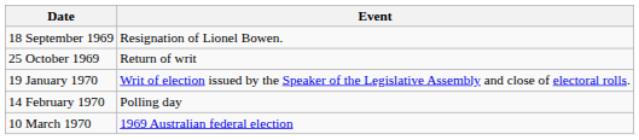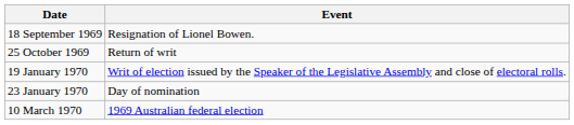 <table class="wikitable">
 <tr>
 <th>Date</th>
 <th>Event</th>
 </tr>
 <tr>
 <td>18 September 1969</td>
 <td>Resignation of Lionel Bowen.</td>
 </tr>
 <tr>
 <td>25 October 1969</td>
 <td>Return of writ</td>
 </tr>
 <tr>
 <td>19 January 1970</td>
 <td><a href='#'>Writ of election</a> issued by the <a href='#'>Speaker of the Legislative Assembly</a> and close of <a href='#'>electoral rolls</a>.</td>
 </tr>
 <tr>
-<td>14 February 1970</td>
-<td>Polling day</td>
+<td>23 January 1970</td>
+<td>Day of nomination</td>
 </tr>
 <tr>
 <td>10 March 1970</td>
 <td><a href='#'>1969 Australian federal election</a></td>
 </tr>
 </table>
